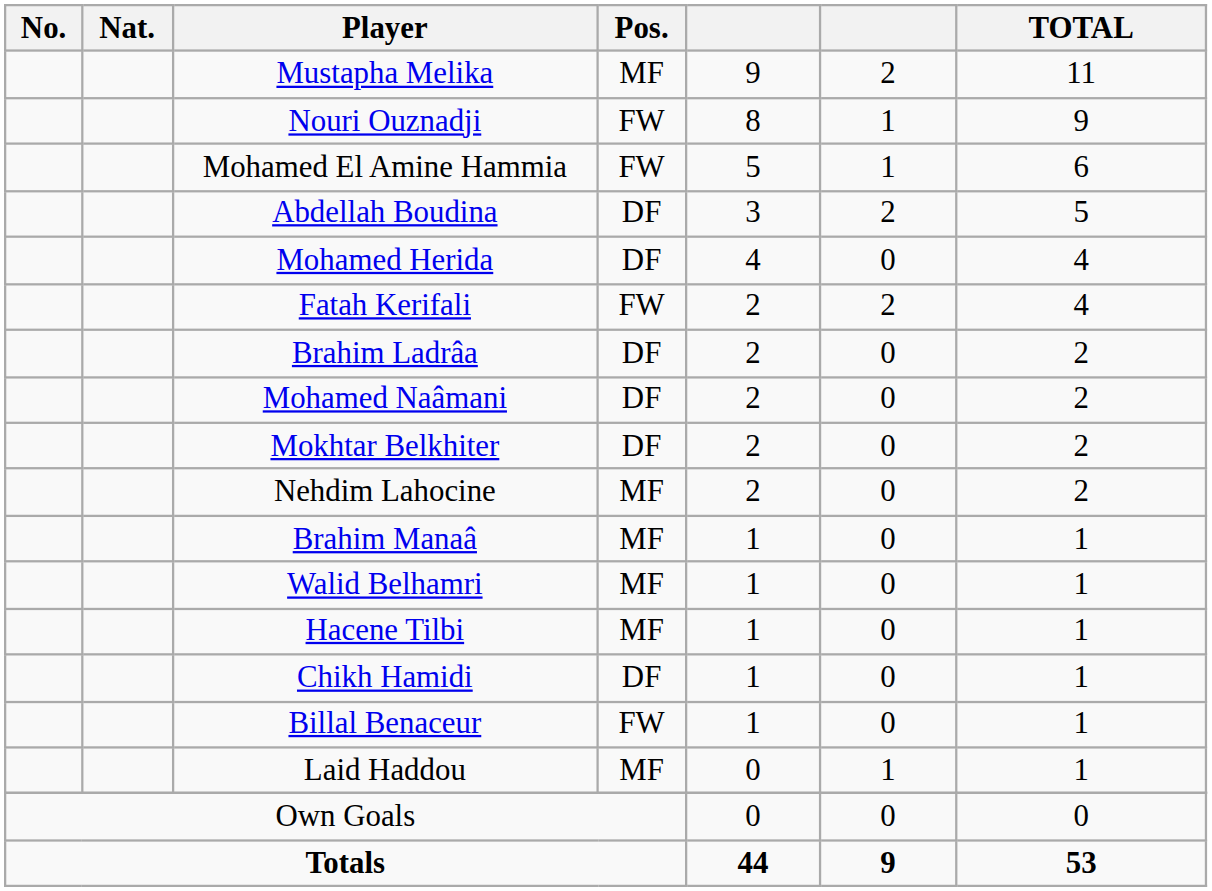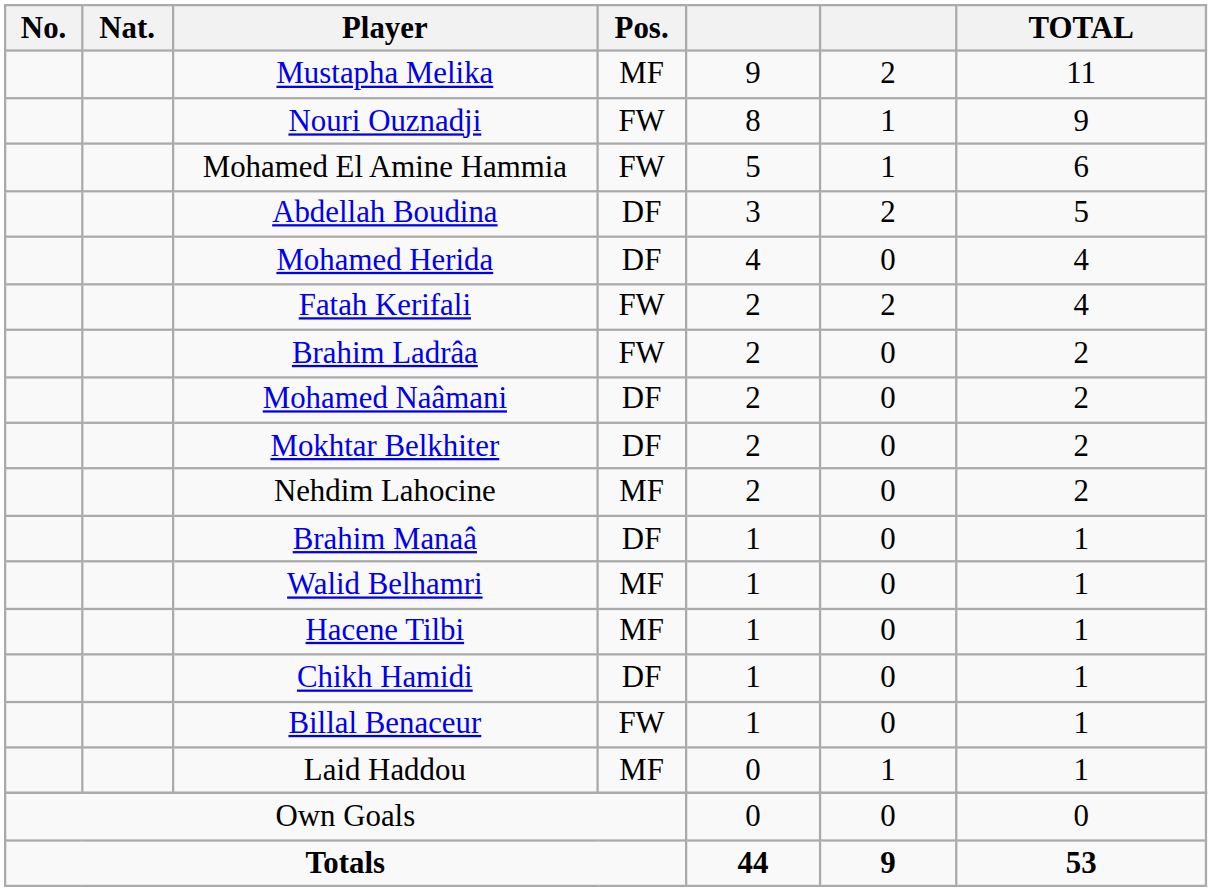 <table class="wikitable sortable alternance"  style="font-size:85%; text-align:center; line-height:14px; width:60%;">
 <tr>
 <th width=10>No.</th>
 <th width=10>Nat.</th>
 <th width=140>Player</th>
 <th width=10>Pos.</th>
 <th width=40></th>
 <th width=40></th>
 <th width=80>TOTAL</th>
 </tr>
 <tr>
 <td></td>
 <td></td>
 <td><a href='#'>Mustapha Melika</a></td>
 <td>MF</td>
 <td>9</td>
 <td>2</td>
 <td>11</td>
 </tr>
 <tr>
 <td></td>
 <td></td>
 <td><a href='#'>Nouri Ouznadji</a></td>
 <td>FW</td>
 <td>8</td>
 <td>1</td>
 <td>9</td>
 </tr>
 <tr>
 <td></td>
 <td></td>
 <td>Mohamed El Amine Hammia</td>
 <td>FW</td>
 <td>5</td>
 <td>1</td>
 <td>6</td>
 </tr>
 <tr>
 <td></td>
 <td></td>
 <td><a href='#'>Abdellah Boudina</a></td>
 <td>DF</td>
 <td>3</td>
 <td>2</td>
 <td>5</td>
 </tr>
 <tr>
 <td></td>
 <td></td>
 <td><a href='#'>Mohamed Herida</a></td>
 <td>DF</td>
 <td>4</td>
 <td>0</td>
 <td>4</td>
 </tr>
 <tr>
 <td></td>
 <td></td>
 <td><a href='#'>Fatah Kerifali</a></td>
 <td>FW</td>
 <td>2</td>
 <td>2</td>
 <td>4</td>
 </tr>
 <tr>
 <td></td>
 <td></td>
 <td><a href='#'>Brahim Ladrâa</a></td>
-<td>DF</td>
+<td>FW</td>
 <td>2</td>
 <td>0</td>
 <td>2</td>
 </tr>
 <tr>
 <td></td>
 <td></td>
 <td><a href='#'>Mohamed Naâmani</a></td>
 <td>DF</td>
 <td>2</td>
 <td>0</td>
 <td>2</td>
 </tr>
 <tr>
 <td></td>
 <td></td>
 <td><a href='#'>Mokhtar Belkhiter</a></td>
 <td>DF</td>
 <td>2</td>
 <td>0</td>
 <td>2</td>
 </tr>
 <tr>
 <td></td>
 <td></td>
 <td>Nehdim Lahocine</td>
 <td>MF</td>
 <td>2</td>
 <td>0</td>
 <td>2</td>
 </tr>
 <tr>
 <td></td>
 <td></td>
 <td><a href='#'>Brahim Manaâ</a></td>
-<td>MF</td>
+<td>DF</td>
 <td>1</td>
 <td>0</td>
 <td>1</td>
 </tr>
 <tr>
 <td></td>
 <td></td>
 <td><a href='#'>Walid Belhamri</a></td>
 <td>MF</td>
 <td>1</td>
 <td>0</td>
 <td>1</td>
 </tr>
 <tr>
 <td></td>
 <td></td>
 <td><a href='#'>Hacene Tilbi</a></td>
 <td>MF</td>
 <td>1</td>
 <td>0</td>
 <td>1</td>
 </tr>
 <tr>
 <td></td>
 <td></td>
 <td><a href='#'>Chikh Hamidi</a></td>
 <td>DF</td>
 <td>1</td>
 <td>0</td>
 <td>1</td>
 </tr>
 <tr>
 <td></td>
 <td></td>
 <td><a href='#'>Billal Benaceur</a></td>
 <td>FW</td>
 <td>1</td>
 <td>0</td>
 <td>1</td>
 </tr>
 <tr>
 <td></td>
 <td></td>
 <td>Laid Haddou</td>
 <td>MF</td>
 <td>0</td>
 <td>1</td>
 <td>1</td>
 </tr>
 <tr>
 </tr>
 <tr class="sortbottom">
 <td colspan="4">Own Goals</td>
 <td>0</td>
 <td>0</td>
 <td>0</td>
 </tr>
 <tr class="sortbottom">
 <td colspan="4"><strong>Totals</strong></td>
 <td><strong>44</strong></td>
 <td><strong>9</strong></td>
 <td><strong>53</strong></td>
 </tr>
 </table>
